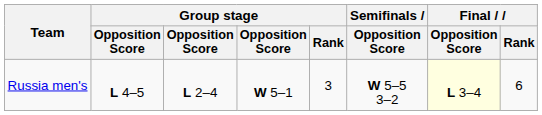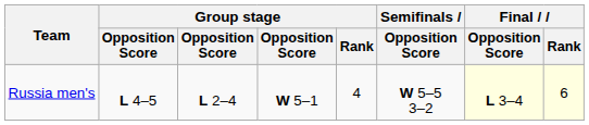 <table class="wikitable" style="text-align:center; font-size:90%">
 <tr>
 <th rowspan=2>Team</th>
 <th colspan=4>Group stage</th>
 <th>Semifinals / </th>
 <th colspan=2>Final /  / </th>
 </tr>
 <tr style="font-size:95%">
 <th>Opposition<br>Score</th>
 <th>Opposition<br>Score</th>
 <th>Opposition<br>Score</th>
 <th>Rank</th>
 <th>Opposition<br>Score</th>
 <th>Opposition<br>Score</th>
 <th>Rank</th>
 </tr>
 <tr>
 <td align=left><a href='#'>Russia men's</a></td>
 <td><br><strong>L</strong> 4–5 </td>
 <td><br><strong>L</strong> 2–4</td>
 <td><br><strong>W</strong> 5–1</td>
-<td>3</td>
+<td>4</td>
 <td><br><strong>W</strong> 5–5 <br>3–2 </td>
 <td style="background: lightyellow;"><br><strong>L</strong> 3–4</td>
-<td>6</td>
+<td style="background: lightyellow;">6</td>
 </tr>
 </table>
